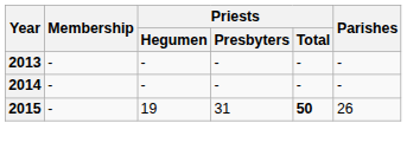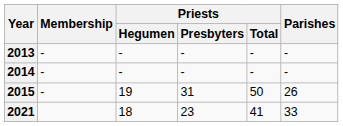 <table class="wikitable">
 <tr>
 <th rowspan="2">Year</th>
 <th rowspan="2">Membership</th>
 <th colspan="3">Priests</th>
 <th rowspan="2">Parishes</th>
 </tr>
 <tr>
 <th>Hegumen</th>
 <th>Presbyters</th>
 <th>Total</th>
 </tr>
 <tr>
 <th>2013</th>
 <td>-</td>
 <td>-</td>
 <td>-</td>
 <td>-</td>
 <td>-</td>
 </tr>
 <tr>
 <th>2014</th>
 <td>-</td>
 <td>-</td>
 <td>-</td>
 <td>-</td>
 <td>-</td>
 </tr>
 <tr>
 <th>2015</th>
 <td>-</td>
 <td>19</td>
 <td>31</td>
-<td><strong>50</strong></td>
+<td>50</td>
 <td>26</td>
 </tr>
+<tr>
+<th>2021</th>
+<td></td>
+<td>18</td>
+<td>23</td>
+<td>41</td>
+<td>33</td>
+</tr>
 </table>
